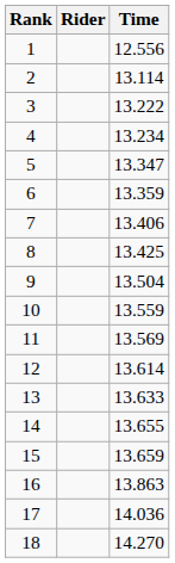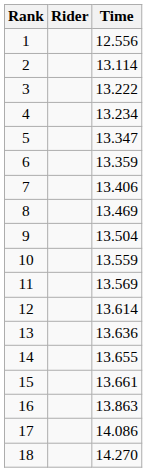 <table class="wikitable sortable" style="text-align:center">
 <tr>
 <th>Rank</th>
 <th>Rider</th>
 <th>Time</th>
 </tr>
 <tr>
 <td>1</td>
 <td align=left></td>
 <td>12.556</td>
 </tr>
 <tr>
 <td>2</td>
 <td align=left></td>
 <td>13.114</td>
 </tr>
 <tr>
 <td>3</td>
 <td align=left></td>
 <td>13.222</td>
 </tr>
 <tr>
 <td>4</td>
 <td align=left></td>
 <td>13.234</td>
 </tr>
 <tr>
 <td>5</td>
 <td align=left></td>
 <td>13.347</td>
 </tr>
 <tr>
 <td>6</td>
 <td align=left></td>
 <td>13.359</td>
 </tr>
 <tr>
 <td>7</td>
 <td align=left></td>
 <td>13.406</td>
 </tr>
 <tr>
 <td>8</td>
 <td align=left></td>
-<td>13.425</td>
+<td>13.469</td>
 </tr>
 <tr>
 <td>9</td>
 <td align=left></td>
 <td>13.504</td>
 </tr>
 <tr>
 <td>10</td>
 <td align=left></td>
 <td>13.559</td>
 </tr>
 <tr>
 <td>11</td>
 <td align=left></td>
 <td>13.569</td>
 </tr>
 <tr>
 <td>12</td>
 <td align=left></td>
 <td>13.614</td>
 </tr>
 <tr>
 <td>13</td>
 <td align=left></td>
-<td>13.633</td>
+<td>13.636</td>
 </tr>
 <tr>
 <td>14</td>
 <td align=left></td>
 <td>13.655</td>
 </tr>
 <tr>
 <td>15</td>
 <td align=left></td>
-<td>13.659</td>
+<td>13.661</td>
 </tr>
 <tr>
 <td>16</td>
 <td align=left></td>
 <td>13.863</td>
 </tr>
 <tr>
 <td>17</td>
 <td align=left></td>
-<td>14.036</td>
+<td>14.086</td>
 </tr>
 <tr>
 <td>18</td>
 <td align=left></td>
 <td>14.270</td>
 </tr>
 </table>
